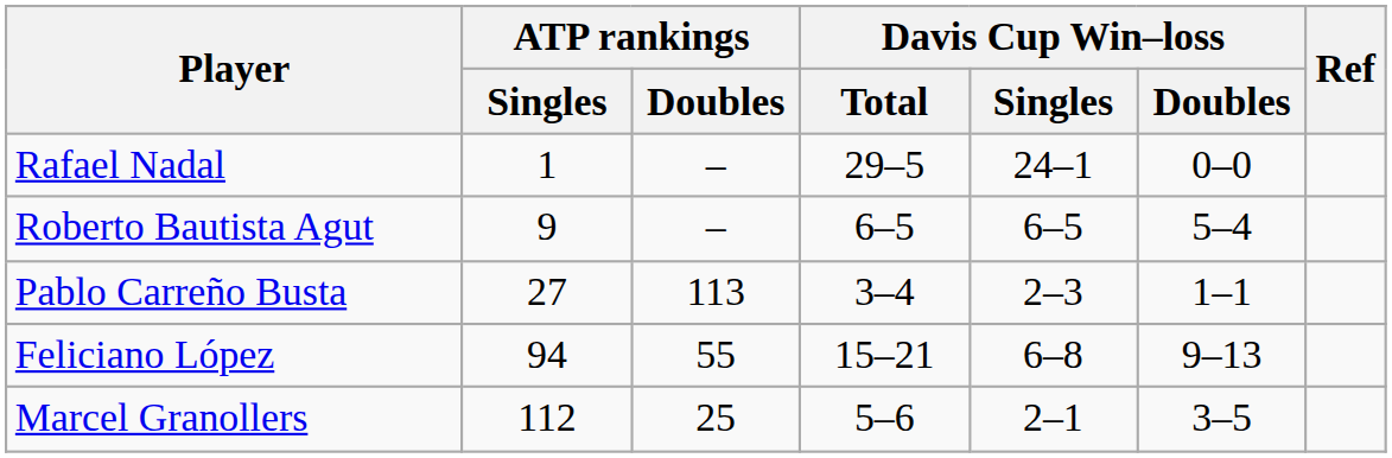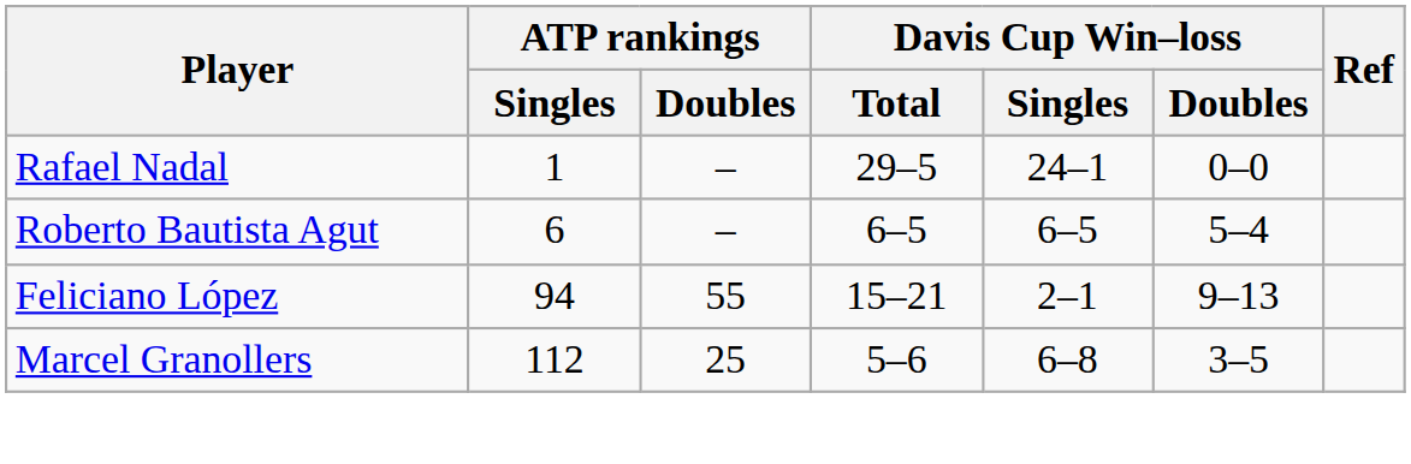 <table class="wikitable sortable" style=text-align:center>
 <tr>
 <th rowspan=2 width="175">Player</th>
 <th colspan=2>ATP rankings</th>
 <th colspan=3>Davis Cup Win–loss</th>
 <th rowspan=2 class="unsortable">Ref</th>
 </tr>
 <tr>
 <th width="60">Singles</th>
 <th width="60">Doubles</th>
 <th width="60">Total</th>
 <th width="60">Singles</th>
 <th width="60">Doubles</th>
 </tr>
 <tr>
 <td align=left><a href='#'>Rafael Nadal</a></td>
 <td>1</td>
 <td>–</td>
 <td>29–5</td>
 <td>24–1</td>
 <td>0–0</td>
 <td></td>
 </tr>
 <tr>
 <td align=left><a href='#'>Roberto Bautista Agut</a></td>
-<td>9</td>
+<td>6</td>
 <td>–</td>
 <td>6–5</td>
 <td>6–5</td>
 <td>5–4</td>
 <td></td>
 </tr>
 <tr>
-<td align=left><a href='#'>Pablo Carreño Busta</a></td>
-<td>27</td>
-<td>113</td>
-<td>3–4</td>
-<td>2–3</td>
-<td>1–1</td>
-<td></td>
-</tr>
-<tr>
 <td align=left><a href='#'>Feliciano López</a></td>
 <td>94</td>
 <td>55</td>
 <td>15–21</td>
-<td>6–8</td>
+<td>2–1</td>
 <td>9–13</td>
 <td></td>
 </tr>
 <tr>
 <td align=left><a href='#'>Marcel Granollers</a></td>
 <td>112</td>
 <td>25</td>
 <td>5–6</td>
-<td>2–1</td>
+<td>6–8</td>
 <td>3–5</td>
 <td></td>
 </tr>
 </table>
